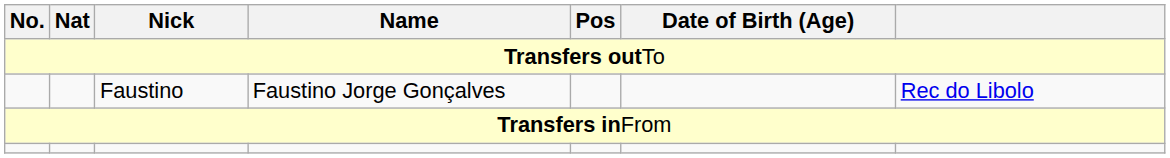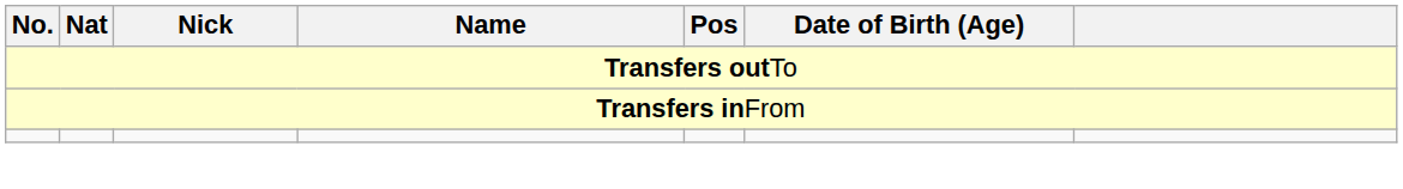 <table class="wikitable ve-ce-branchNode ve-ce-tableNode">
 <tr>
 <th>No.</th>
 <th>Nat</th>
 <th width=105px>Nick</th>
 <th width=230px>Name</th>
 <th>Pos</th>
 <th width=195px>Date of Birth (Age)</th>
 <th width=190px></th>
 </tr>
 <tr bgcolor=#ffffcc>
 <td align=center colspan=7><strong>Transfers out</strong>To</td>
-</tr>
-<tr>
-<td></td>
-<td></td>
-<td>Faustino</td>
-<td>Faustino Jorge Gonçalves</td>
-<td></td>
-<td></td>
-<td> <a href='#'>Rec do Libolo</a></td>
 </tr>
 <tr bgcolor=#ffffcc>
 <td align=center colspan=7><strong>Transfers in</strong>From</td>
 </tr>
 <tr>
 <td></td>
 <td></td>
 <td></td>
 <td></td>
 <td></td>
 <td></td>
 <td></td>
 </tr>
 </table>
